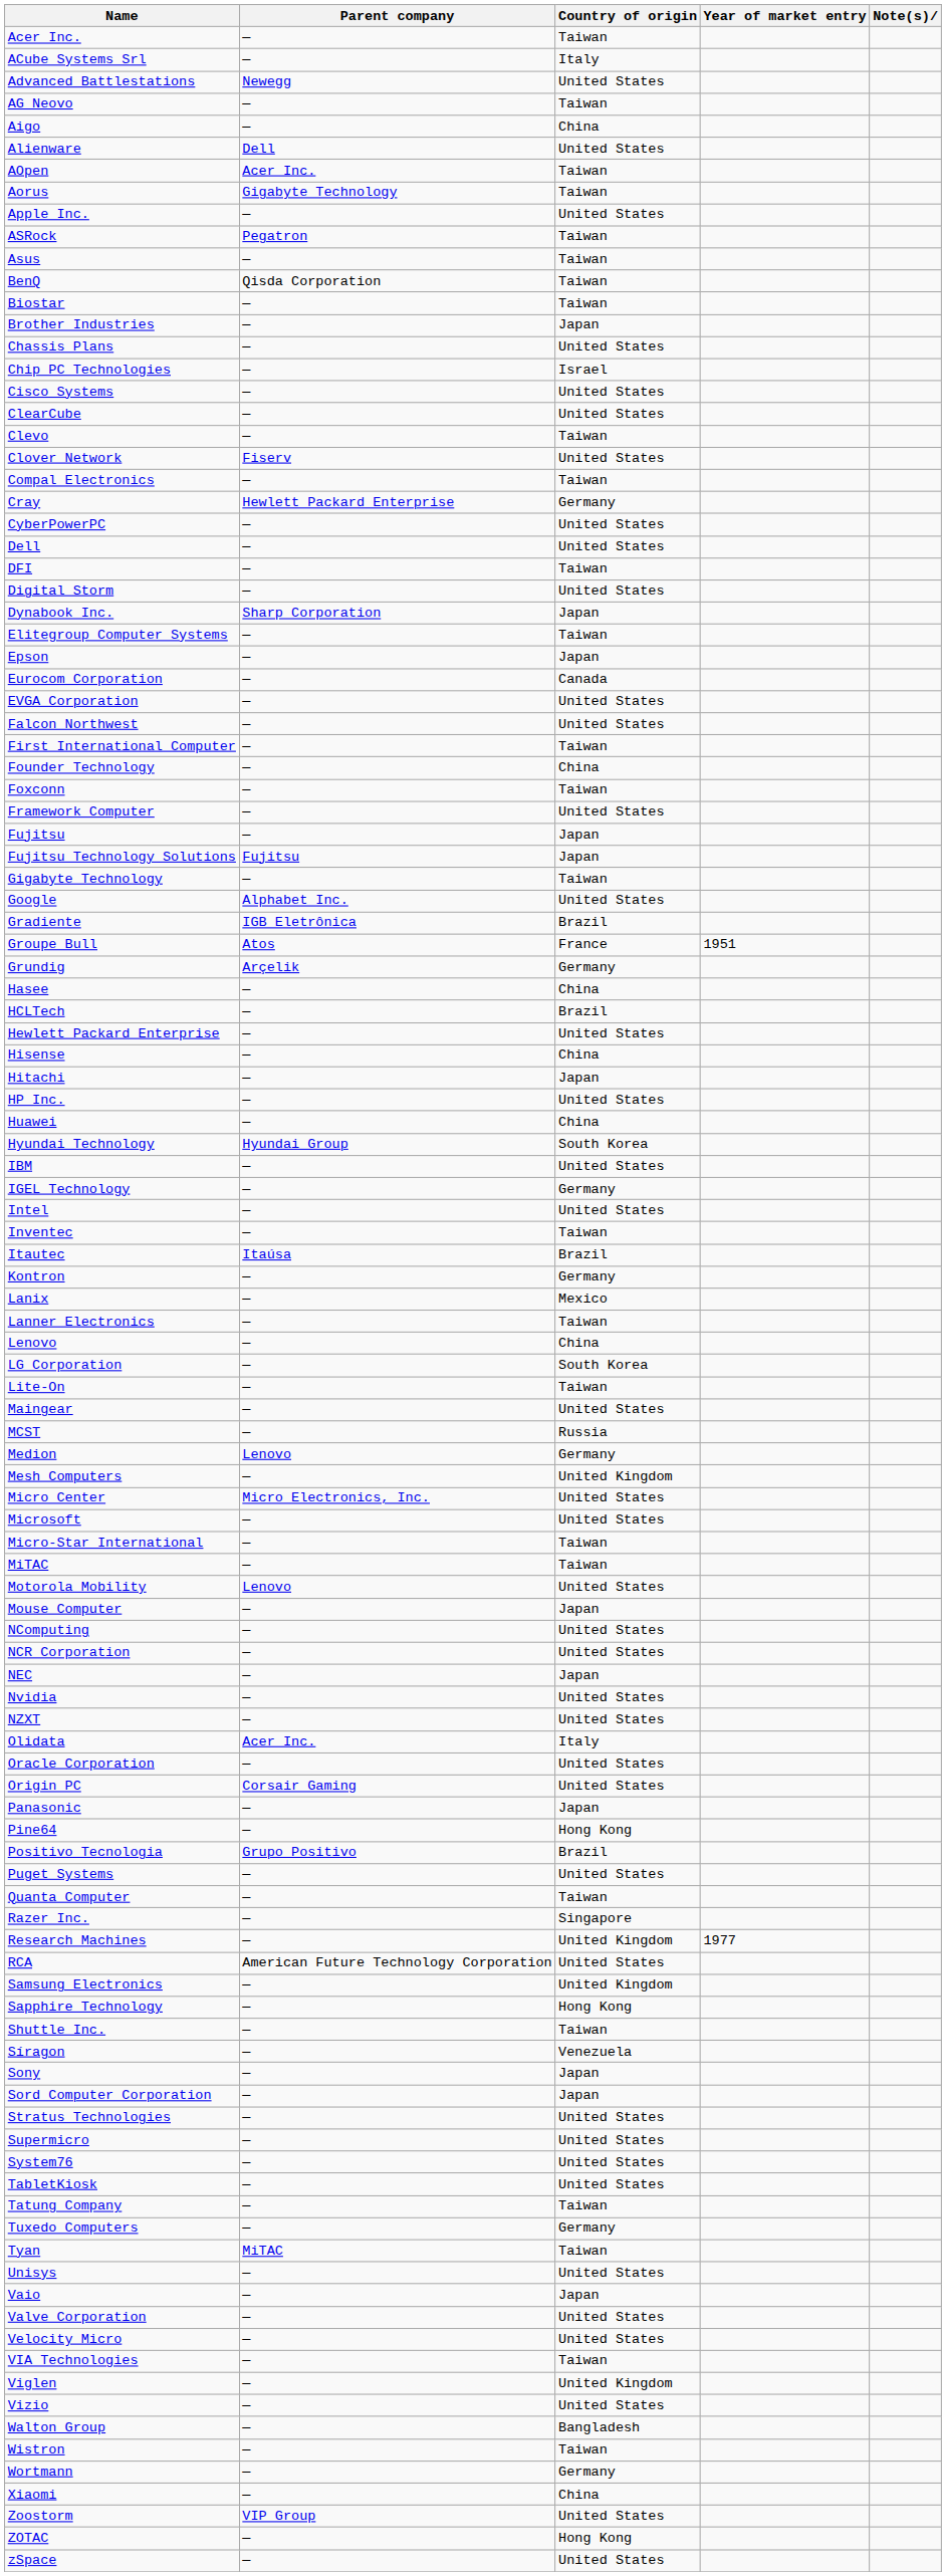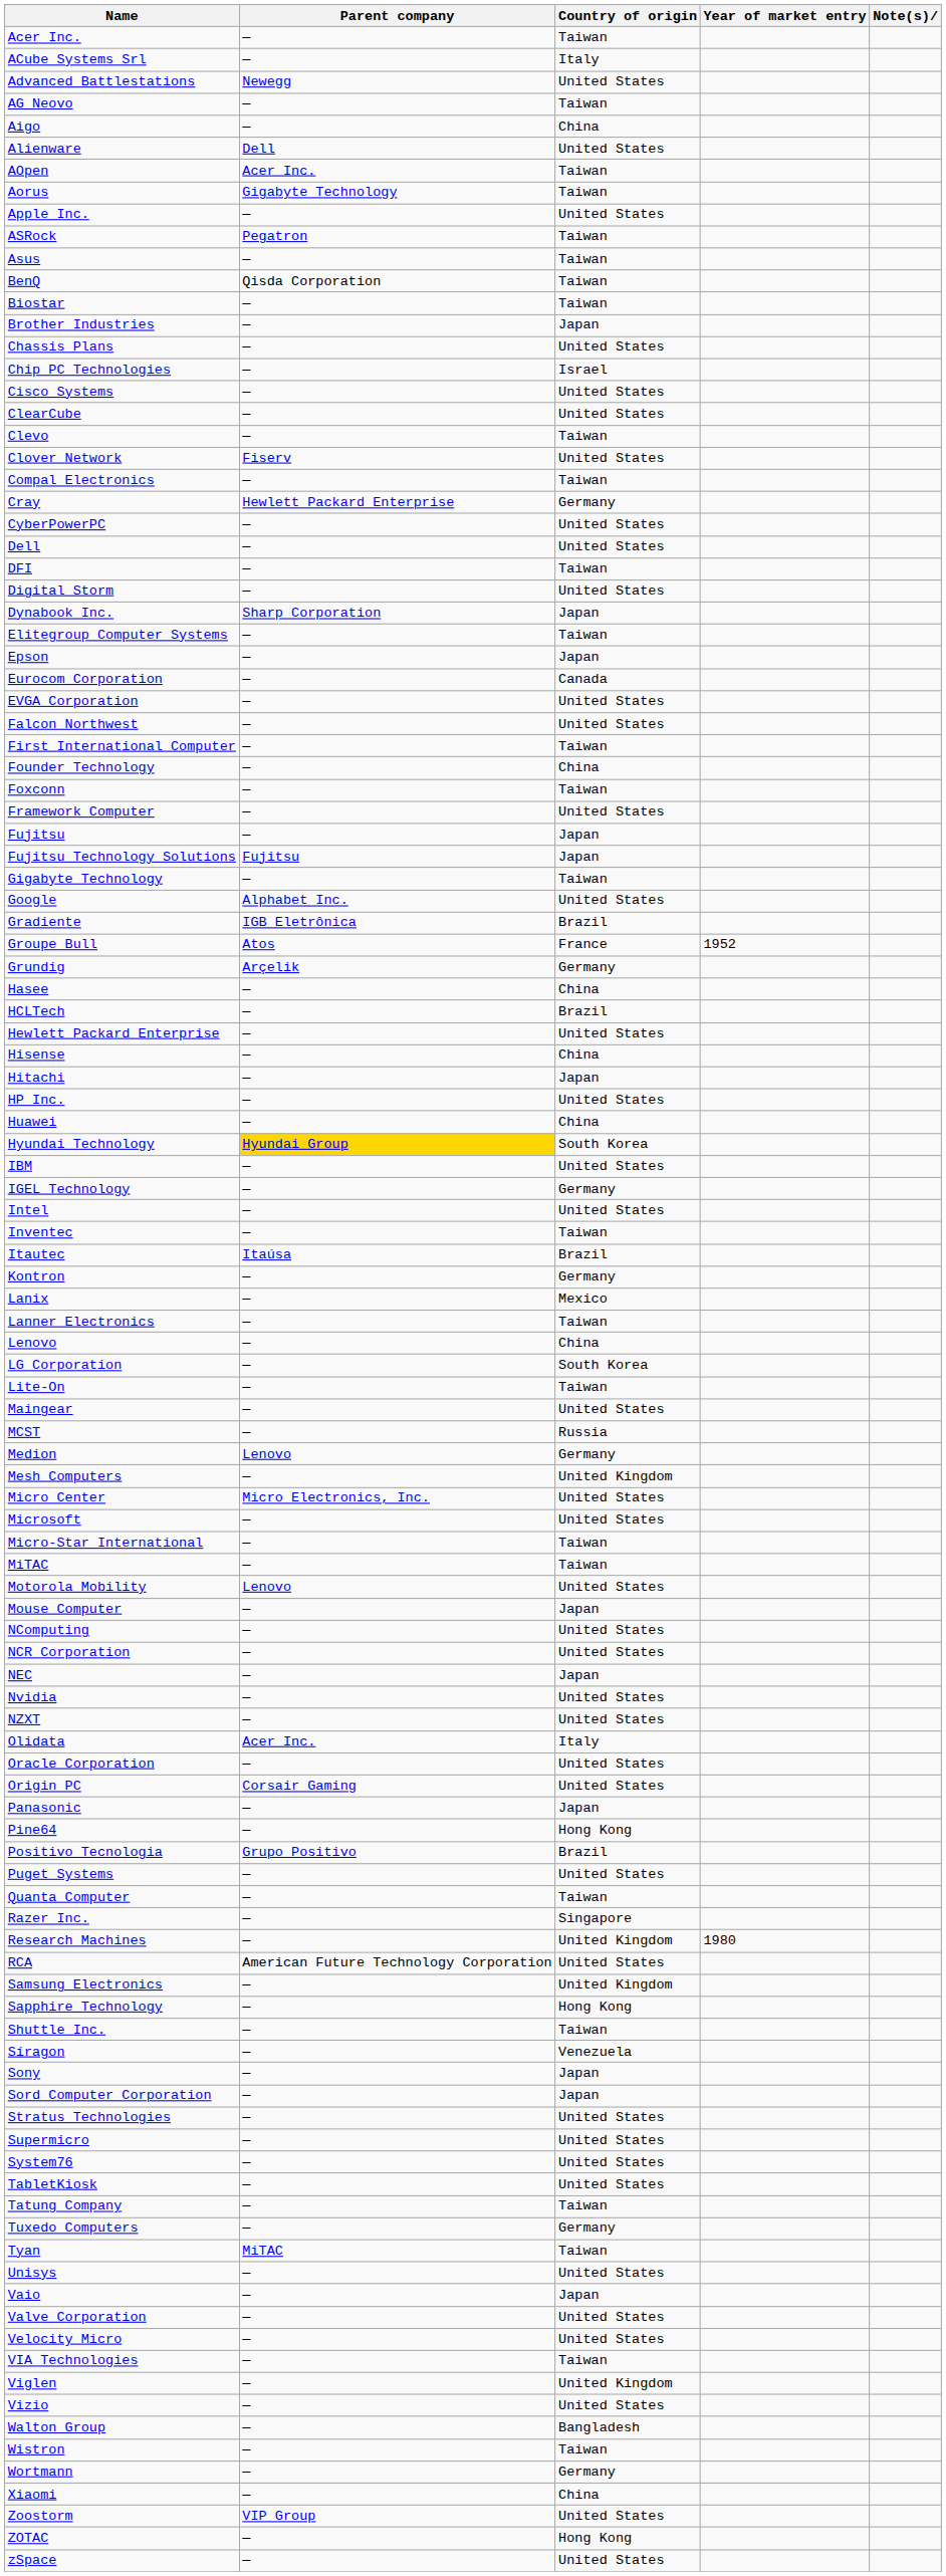 <table class="wikitable sortable">
 <tr>
 <th>Name</th>
 <th>Parent company</th>
 <th>Country of origin</th>
 <th>Year of market entry</th>
 <th>Note(s)/<br></th>
 </tr>
 <tr>
 <td><a href='#'>Acer Inc.</a></td>
 <td>—</td>
 <td>Taiwan</td>
 <td></td>
 <td></td>
 </tr>
 <tr>
 <td><a href='#'>ACube Systems Srl</a></td>
 <td>—</td>
 <td>Italy</td>
 <td></td>
 <td></td>
 </tr>
 <tr>
 <td><a href='#'>Advanced Battlestations</a></td>
 <td><a href='#'>Newegg</a></td>
 <td>United States</td>
 <td></td>
 <td></td>
 </tr>
 <tr>
 <td><a href='#'>AG Neovo</a></td>
 <td>—</td>
 <td>Taiwan</td>
 <td></td>
 <td></td>
 </tr>
 <tr>
 <td><a href='#'>Aigo</a></td>
 <td>—</td>
 <td>China</td>
 <td></td>
 <td></td>
 </tr>
 <tr>
 <td><a href='#'>Alienware</a></td>
 <td><a href='#'>Dell</a> </td>
 <td>United States</td>
 <td></td>
 <td></td>
 </tr>
 <tr>
 <td><a href='#'>AOpen</a></td>
 <td><a href='#'>Acer Inc.</a></td>
 <td>Taiwan</td>
 <td></td>
 <td></td>
 </tr>
 <tr>
 <td><a href='#'>Aorus</a></td>
 <td><a href='#'>Gigabyte Technology</a></td>
 <td>Taiwan</td>
 <td></td>
 <td></td>
 </tr>
 <tr>
 <td><a href='#'>Apple Inc.</a></td>
 <td>—</td>
 <td>United States</td>
 <td></td>
 <td></td>
 </tr>
 <tr>
 <td><a href='#'>ASRock</a></td>
 <td><a href='#'>Pegatron</a> </td>
 <td>Taiwan</td>
 <td></td>
 <td></td>
 </tr>
 <tr>
 <td><a href='#'>Asus</a></td>
 <td>—</td>
 <td>Taiwan</td>
 <td></td>
 <td></td>
 </tr>
 <tr>
 <td><a href='#'>BenQ</a></td>
 <td>Qisda Corporation</td>
 <td>Taiwan</td>
 <td></td>
 <td></td>
 </tr>
 <tr>
 <td><a href='#'>Biostar</a></td>
 <td>—</td>
 <td>Taiwan</td>
 <td></td>
 <td></td>
 </tr>
 <tr>
 <td><a href='#'>Brother Industries</a></td>
 <td>—</td>
 <td>Japan</td>
 <td></td>
 <td></td>
 </tr>
 <tr>
 <td><a href='#'>Chassis Plans</a></td>
 <td>—</td>
 <td>United States</td>
 <td></td>
 <td></td>
 </tr>
 <tr>
 <td><a href='#'>Chip PC Technologies</a></td>
 <td>—</td>
 <td>Israel</td>
 <td></td>
 <td></td>
 </tr>
 <tr>
 <td><a href='#'>Cisco Systems</a></td>
 <td>—</td>
 <td>United States</td>
 <td></td>
 <td></td>
 </tr>
 <tr>
 <td><a href='#'>ClearCube</a></td>
 <td>—</td>
 <td>United States</td>
 <td></td>
 <td></td>
 </tr>
 <tr>
 <td><a href='#'>Clevo</a></td>
 <td>—</td>
 <td>Taiwan</td>
 <td></td>
 <td></td>
 </tr>
 <tr>
 <td><a href='#'>Clover Network</a></td>
 <td><a href='#'>Fiserv</a></td>
 <td>United States</td>
 <td></td>
 <td></td>
 </tr>
 <tr>
 <td><a href='#'>Compal Electronics</a></td>
 <td>—</td>
 <td>Taiwan</td>
 <td></td>
 <td></td>
 </tr>
 <tr>
 <td><a href='#'>Cray</a></td>
 <td><a href='#'>Hewlett Packard Enterprise</a> </td>
 <td>Germany</td>
 <td></td>
 <td></td>
 </tr>
 <tr>
 <td><a href='#'>CyberPowerPC</a></td>
 <td>—</td>
 <td>United States</td>
 <td></td>
 <td></td>
 </tr>
 <tr>
 <td><a href='#'>Dell</a></td>
 <td>—</td>
 <td>United States</td>
 <td></td>
 <td></td>
 </tr>
 <tr>
 <td><a href='#'>DFI</a></td>
 <td>—</td>
 <td>Taiwan</td>
 <td></td>
 <td></td>
 </tr>
 <tr>
 <td><a href='#'>Digital Storm</a></td>
 <td>—</td>
 <td>United States</td>
 <td></td>
 <td></td>
 </tr>
 <tr>
 <td><a href='#'>Dynabook Inc.</a></td>
 <td><a href='#'>Sharp Corporation</a> </td>
 <td>Japan</td>
 <td></td>
 <td></td>
 </tr>
 <tr>
 <td><a href='#'>Elitegroup Computer Systems</a></td>
 <td>—</td>
 <td>Taiwan</td>
 <td></td>
 <td></td>
 </tr>
 <tr>
 <td><a href='#'>Epson</a></td>
 <td>—</td>
 <td>Japan</td>
 <td></td>
 <td></td>
 </tr>
 <tr>
 <td><a href='#'>Eurocom Corporation</a></td>
 <td>—</td>
 <td>Canada</td>
 <td></td>
 <td></td>
 </tr>
 <tr>
 <td><a href='#'>EVGA Corporation</a></td>
 <td>—</td>
 <td>United States</td>
 <td></td>
 <td></td>
 </tr>
 <tr>
 <td><a href='#'>Falcon Northwest</a></td>
 <td>—</td>
 <td>United States</td>
 <td></td>
 <td></td>
 </tr>
 <tr>
 <td><a href='#'>First International Computer</a></td>
 <td>—</td>
 <td>Taiwan</td>
 <td></td>
 <td></td>
 </tr>
 <tr>
 <td><a href='#'>Founder Technology</a></td>
 <td>—</td>
 <td>China</td>
 <td></td>
 <td></td>
 </tr>
 <tr>
 <td><a href='#'>Foxconn</a></td>
 <td>—</td>
 <td>Taiwan</td>
 <td></td>
 <td></td>
 </tr>
 <tr>
 <td><a href='#'>Framework Computer</a></td>
 <td>—</td>
 <td>United States</td>
 <td></td>
 <td></td>
 </tr>
 <tr>
 <td><a href='#'>Fujitsu</a></td>
 <td>—</td>
 <td>Japan</td>
 <td></td>
 <td></td>
 </tr>
 <tr>
 <td><a href='#'>Fujitsu Technology Solutions</a></td>
 <td><a href='#'>Fujitsu</a></td>
 <td>Japan</td>
 <td></td>
 <td></td>
 </tr>
 <tr>
 <td><a href='#'>Gigabyte Technology</a></td>
 <td>—</td>
 <td>Taiwan</td>
 <td></td>
 <td></td>
 </tr>
 <tr>
 <td><a href='#'>Google</a></td>
 <td><a href='#'>Alphabet Inc.</a> </td>
 <td>United States</td>
 <td></td>
 <td></td>
 </tr>
 <tr>
 <td><a href='#'>Gradiente</a></td>
 <td><a href='#'>IGB Eletrônica</a></td>
 <td>Brazil</td>
 <td></td>
 <td></td>
 </tr>
 <tr>
 <td><a href='#'>Groupe Bull</a></td>
 <td><a href='#'>Atos</a></td>
 <td>France</td>
-<td>1951</td>
+<td>1952</td>
 <td></td>
 </tr>
 <tr>
 <td><a href='#'>Grundig</a></td>
 <td><a href='#'>Arçelik</a></td>
 <td>Germany</td>
 <td></td>
 <td></td>
 </tr>
 <tr>
 <td><a href='#'>Hasee</a></td>
 <td>—</td>
 <td>China</td>
 <td></td>
 <td></td>
 </tr>
 <tr>
 <td><a href='#'>HCLTech</a></td>
 <td>—</td>
 <td>Brazil</td>
 <td></td>
 <td></td>
 </tr>
 <tr>
 <td><a href='#'>Hewlett Packard Enterprise</a></td>
 <td>—</td>
 <td>United States</td>
 <td></td>
 <td></td>
 </tr>
 <tr>
 <td><a href='#'>Hisense</a></td>
 <td>—</td>
 <td>China</td>
 <td></td>
 <td></td>
 </tr>
 <tr>
 <td><a href='#'>Hitachi</a></td>
 <td>—</td>
 <td>Japan</td>
 <td></td>
 <td></td>
 </tr>
 <tr>
 <td><a href='#'>HP Inc.</a></td>
 <td>—</td>
 <td>United States</td>
 <td></td>
 <td></td>
 </tr>
 <tr>
 <td><a href='#'>Huawei</a></td>
 <td>—</td>
 <td>China</td>
 <td></td>
 <td></td>
 </tr>
 <tr>
 <td><a href='#'>Hyundai Technology</a></td>
-<td><a href='#'>Hyundai Group</a></td>
+<td style="background: gold;"><a href='#'>Hyundai Group</a></td>
 <td>South Korea</td>
 <td></td>
 <td></td>
 </tr>
 <tr>
 <td><a href='#'>IBM</a></td>
 <td>—</td>
 <td>United States</td>
 <td></td>
 <td></td>
 </tr>
 <tr>
 <td><a href='#'>IGEL Technology</a></td>
 <td>—</td>
 <td>Germany</td>
 <td></td>
 <td></td>
 </tr>
 <tr>
 <td><a href='#'>Intel</a></td>
 <td>—</td>
 <td>United States</td>
 <td></td>
 <td></td>
 </tr>
 <tr>
 <td><a href='#'>Inventec</a></td>
 <td>—</td>
 <td>Taiwan</td>
 <td></td>
 <td></td>
 </tr>
 <tr>
 <td><a href='#'>Itautec</a></td>
 <td><a href='#'>Itaúsa</a></td>
 <td>Brazil</td>
 <td></td>
 <td></td>
 </tr>
 <tr>
 <td><a href='#'>Kontron</a></td>
 <td>—</td>
 <td>Germany</td>
 <td></td>
 <td></td>
 </tr>
 <tr>
 <td><a href='#'>Lanix</a></td>
 <td>—</td>
 <td>Mexico</td>
 <td></td>
 <td></td>
 </tr>
 <tr>
 <td><a href='#'>Lanner Electronics</a></td>
 <td>—</td>
 <td>Taiwan</td>
 <td></td>
 <td></td>
 </tr>
 <tr>
 <td><a href='#'>Lenovo</a></td>
 <td>—</td>
 <td>China</td>
 <td></td>
 <td></td>
 </tr>
 <tr>
 <td><a href='#'>LG Corporation</a></td>
 <td>—</td>
 <td>South Korea</td>
 <td></td>
 <td></td>
 </tr>
 <tr>
 <td><a href='#'>Lite-On</a></td>
 <td>—</td>
 <td>Taiwan</td>
 <td></td>
 <td></td>
 </tr>
 <tr>
 <td><a href='#'>Maingear</a></td>
 <td>—</td>
 <td>United States</td>
 <td></td>
 <td></td>
 </tr>
 <tr>
 <td><a href='#'>MCST</a></td>
 <td>—</td>
 <td>Russia</td>
 <td></td>
 <td></td>
 </tr>
 <tr>
 <td><a href='#'>Medion</a></td>
 <td><a href='#'>Lenovo</a> </td>
 <td>Germany</td>
 <td></td>
 <td></td>
 </tr>
 <tr>
 <td><a href='#'>Mesh Computers</a></td>
 <td>—</td>
 <td>United Kingdom</td>
 <td></td>
 <td></td>
 </tr>
 <tr>
 <td><a href='#'>Micro Center</a></td>
 <td><a href='#'>Micro Electronics, Inc.</a></td>
 <td>United States</td>
 <td></td>
 <td></td>
 </tr>
 <tr>
 <td><a href='#'>Microsoft</a></td>
 <td>—</td>
 <td>United States</td>
 <td></td>
 <td></td>
 </tr>
 <tr>
 <td><a href='#'>Micro-Star International</a></td>
 <td>—</td>
 <td>Taiwan</td>
 <td></td>
 <td></td>
 </tr>
 <tr>
 <td><a href='#'>MiTAC</a></td>
 <td>—</td>
 <td>Taiwan</td>
 <td></td>
 <td></td>
 </tr>
 <tr>
 <td><a href='#'>Motorola Mobility</a></td>
 <td><a href='#'>Lenovo</a> </td>
 <td>United States</td>
 <td></td>
 <td></td>
 </tr>
 <tr>
 <td><a href='#'>Mouse Computer</a></td>
 <td>—</td>
 <td>Japan</td>
 <td></td>
 <td></td>
 </tr>
 <tr>
 <td><a href='#'>NComputing</a></td>
 <td>—</td>
 <td>United States</td>
 <td></td>
 <td></td>
 </tr>
 <tr>
 <td><a href='#'>NCR Corporation</a></td>
 <td>—</td>
 <td>United States</td>
 <td></td>
 <td></td>
 </tr>
 <tr>
 <td><a href='#'>NEC</a></td>
 <td>—</td>
 <td>Japan</td>
 <td></td>
 <td></td>
 </tr>
 <tr>
 <td><a href='#'>Nvidia</a></td>
 <td>—</td>
 <td>United States</td>
 <td></td>
 <td></td>
 </tr>
 <tr>
 <td><a href='#'>NZXT</a></td>
 <td>—</td>
 <td>United States</td>
 <td></td>
 <td></td>
 </tr>
 <tr>
 <td><a href='#'>Olidata</a></td>
 <td><a href='#'>Acer Inc.</a> </td>
 <td>Italy</td>
 <td></td>
 <td></td>
 </tr>
 <tr>
 <td><a href='#'>Oracle Corporation</a></td>
 <td>—</td>
 <td>United States</td>
 <td></td>
 <td></td>
 </tr>
 <tr>
 <td><a href='#'>Origin PC</a></td>
 <td><a href='#'>Corsair Gaming</a> </td>
 <td>United States</td>
 <td></td>
 <td></td>
 </tr>
 <tr>
 <td><a href='#'>Panasonic</a></td>
 <td>—</td>
 <td>Japan</td>
 <td></td>
 <td></td>
 </tr>
 <tr>
 <td><a href='#'>Pine64</a></td>
 <td>—</td>
 <td>Hong Kong</td>
 <td></td>
 <td></td>
 </tr>
 <tr>
 <td><a href='#'>Positivo Tecnologia</a></td>
 <td><a href='#'>Grupo Positivo</a></td>
 <td>Brazil</td>
 <td></td>
 <td></td>
 </tr>
 <tr>
 <td><a href='#'>Puget Systems</a></td>
 <td>—</td>
 <td>United States</td>
 <td></td>
 <td></td>
 </tr>
 <tr>
 <td><a href='#'>Quanta Computer</a></td>
 <td>—</td>
 <td>Taiwan</td>
 <td></td>
 <td></td>
 </tr>
 <tr>
 <td><a href='#'>Razer Inc.</a></td>
 <td>—</td>
 <td>Singapore</td>
 <td></td>
 <td></td>
 </tr>
 <tr>
 <td><a href='#'>Research Machines</a></td>
 <td>—</td>
 <td>United Kingdom</td>
-<td>1977</td>
+<td>1980</td>
 <td></td>
 </tr>
 <tr>
 <td><a href='#'>RCA</a></td>
 <td>American Future Technology Corporation</td>
 <td>United States</td>
 <td></td>
 <td></td>
 </tr>
 <tr>
 <td><a href='#'>Samsung Electronics</a></td>
 <td>—</td>
 <td>United Kingdom</td>
 <td></td>
 <td></td>
 </tr>
 <tr>
 <td><a href='#'>Sapphire Technology</a></td>
 <td>—</td>
 <td>Hong Kong</td>
 <td></td>
 <td></td>
 </tr>
 <tr>
 <td><a href='#'>Shuttle Inc.</a></td>
 <td>—</td>
 <td>Taiwan</td>
 <td></td>
 <td></td>
 </tr>
 <tr>
 <td><a href='#'>Síragon</a></td>
 <td>—</td>
 <td>Venezuela</td>
 <td></td>
 <td></td>
 </tr>
 <tr>
 <td><a href='#'>Sony</a></td>
 <td>—</td>
 <td>Japan</td>
 <td></td>
 <td></td>
 </tr>
 <tr>
 <td><a href='#'>Sord Computer Corporation</a></td>
 <td>—</td>
 <td>Japan</td>
 <td></td>
 <td></td>
 </tr>
 <tr>
 <td><a href='#'>Stratus Technologies</a></td>
 <td>—</td>
 <td>United States</td>
 <td></td>
 <td></td>
 </tr>
 <tr>
 <td><a href='#'>Supermicro</a></td>
 <td>—</td>
 <td>United States</td>
 <td></td>
 <td></td>
 </tr>
 <tr>
 <td><a href='#'>System76</a></td>
 <td>—</td>
 <td>United States</td>
 <td></td>
 <td></td>
 </tr>
 <tr>
 <td><a href='#'>TabletKiosk</a></td>
 <td>—</td>
 <td>United States</td>
 <td></td>
 <td></td>
 </tr>
 <tr>
 <td><a href='#'>Tatung Company</a></td>
 <td>—</td>
 <td>Taiwan</td>
 <td></td>
 <td></td>
 </tr>
 <tr>
 <td><a href='#'>Tuxedo Computers</a></td>
 <td>—</td>
 <td>Germany</td>
 <td></td>
 <td></td>
 </tr>
 <tr>
 <td><a href='#'>Tyan</a></td>
 <td><a href='#'>MiTAC</a> </td>
 <td>Taiwan</td>
 <td></td>
 <td></td>
 </tr>
 <tr>
 <td><a href='#'>Unisys</a></td>
 <td>—</td>
 <td>United States</td>
 <td></td>
 <td></td>
 </tr>
 <tr>
 <td><a href='#'>Vaio</a></td>
 <td>—</td>
 <td>Japan</td>
 <td></td>
 <td></td>
 </tr>
 <tr>
 <td><a href='#'>Valve Corporation</a></td>
 <td>—</td>
 <td>United States</td>
 <td></td>
 <td></td>
 </tr>
 <tr>
 <td><a href='#'>Velocity Micro</a></td>
 <td>—</td>
 <td>United States</td>
 <td></td>
 <td></td>
 </tr>
 <tr>
 <td><a href='#'>VIA Technologies</a></td>
 <td>—</td>
 <td>Taiwan</td>
 <td></td>
 <td></td>
 </tr>
 <tr>
 <td><a href='#'>Viglen</a></td>
 <td>—</td>
 <td>United Kingdom</td>
 <td></td>
 <td></td>
 </tr>
 <tr>
 <td><a href='#'>Vizio</a></td>
 <td>—</td>
 <td>United States</td>
 <td></td>
 <td></td>
 </tr>
 <tr>
 <td><a href='#'>Walton Group</a></td>
 <td>—</td>
 <td>Bangladesh</td>
 <td></td>
 <td></td>
 </tr>
 <tr>
 <td><a href='#'>Wistron</a></td>
 <td>—</td>
 <td>Taiwan</td>
 <td></td>
 <td></td>
 </tr>
 <tr>
 <td><a href='#'>Wortmann</a></td>
 <td>—</td>
 <td>Germany</td>
 <td></td>
 <td></td>
 </tr>
 <tr>
 <td><a href='#'>Xiaomi</a></td>
 <td>—</td>
 <td>China</td>
 <td></td>
 <td></td>
 </tr>
 <tr>
 <td><a href='#'>Zoostorm</a></td>
 <td><a href='#'>VIP Group</a></td>
 <td>United States</td>
 <td></td>
 <td></td>
 </tr>
 <tr>
 <td><a href='#'>ZOTAC</a></td>
 <td>—</td>
 <td>Hong Kong</td>
 <td></td>
 <td></td>
 </tr>
 <tr>
 <td><a href='#'>zSpace</a></td>
 <td>—</td>
 <td>United States</td>
 <td></td>
 <td></td>
 </tr>
 </table>
